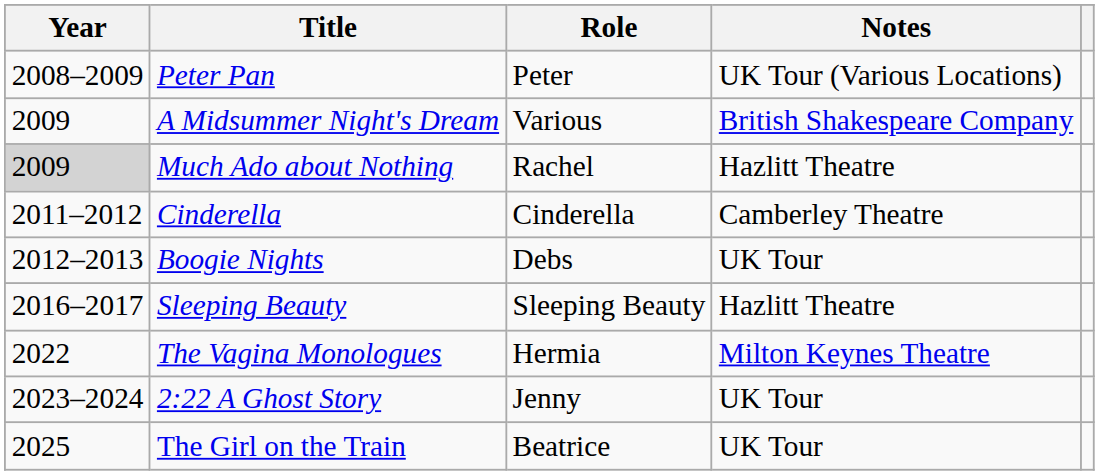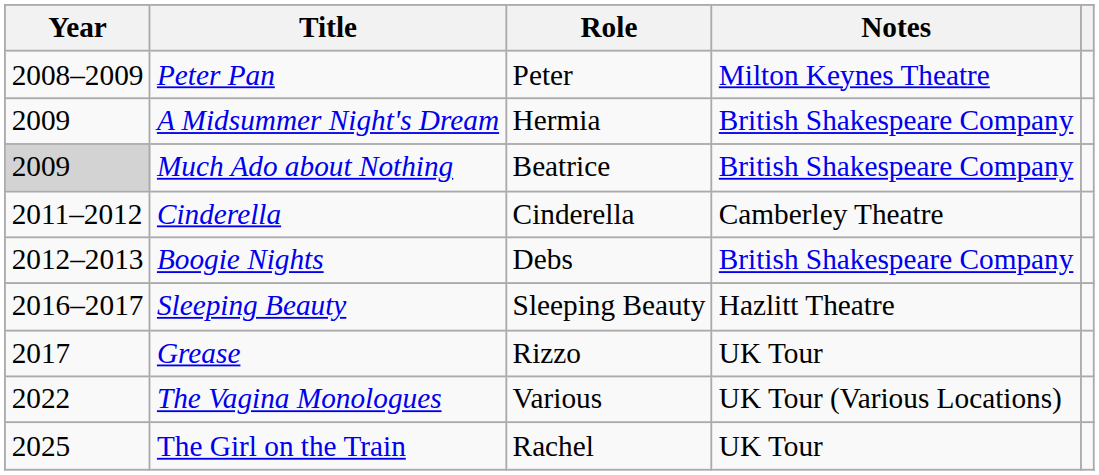 <table class="wikitable sortable">
 <tr>
 <th>Year</th>
 <th>Title</th>
 <th>Role</th>
 <th>Notes</th>
 <th></th>
 </tr>
 <tr>
 <td>2008–2009</td>
 <td><em><a href='#'>Peter Pan</a></em></td>
 <td>Peter</td>
-<td>UK Tour (Various Locations)</td>
+<td><a href='#'>Milton Keynes Theatre</a></td>
 <td align="center"></td>
 </tr>
 <tr>
 <td>2009</td>
 <td><em><a href='#'>A Midsummer Night's Dream</a></em></td>
-<td>Various</td>
+<td>Hermia</td>
 <td><a href='#'>British Shakespeare Company</a></td>
 <td align="center"></td>
 </tr>
 <tr>
 <td style="background: lightgrey;">2009</td>
 <td><em><a href='#'>Much Ado about Nothing</a></em></td>
-<td>Rachel</td>
-<td>Hazlitt Theatre</td>
+<td>Beatrice</td>
+<td><a href='#'>British Shakespeare Company</a></td>
 <td align="center"></td>
 </tr>
 <tr>
 <td>2011–2012</td>
 <td><em><a href='#'>Cinderella</a></em></td>
 <td>Cinderella</td>
 <td>Camberley Theatre</td>
 <td align="center"></td>
 </tr>
 <tr>
 <td>2012–2013</td>
 <td><em><a href='#'>Boogie Nights</a></em></td>
 <td>Debs</td>
-<td>UK Tour</td>
+<td><a href='#'>British Shakespeare Company</a></td>
 <td align="center"></td>
 </tr>
 <tr>
 <td>2016–2017</td>
 <td><em><a href='#'>Sleeping Beauty</a></em></td>
 <td>Sleeping Beauty</td>
 <td>Hazlitt Theatre</td>
 <td align="center"></td>
 </tr>
 <tr>
-<td>2022</td>
-<td><em><a href='#'>The Vagina Monologues</a></em></td>
-<td>Hermia</td>
-<td><a href='#'>Milton Keynes Theatre</a></td>
+<td>2017</td>
+<td><em><a href='#'>Grease</a></em></td>
+<td>Rizzo</td>
+<td>UK Tour</td>
 <td align="center"></td>
 </tr>
 <tr>
-<td>2023–2024</td>
-<td><em><a href='#'>2:22 A Ghost Story</a></em></td>
-<td>Jenny</td>
-<td>UK Tour</td>
+<td>2022</td>
+<td><em><a href='#'>The Vagina Monologues</a></em></td>
+<td>Various</td>
+<td>UK Tour (Various Locations)</td>
 <td align="center"></td>
 </tr>
 <tr>
 <td>2025</td>
 <td><a href='#'>The Girl on the Train</a></td>
-<td>Beatrice</td>
+<td>Rachel</td>
 <td>UK Tour</td>
 <td></td>
 </tr>
 </table>
